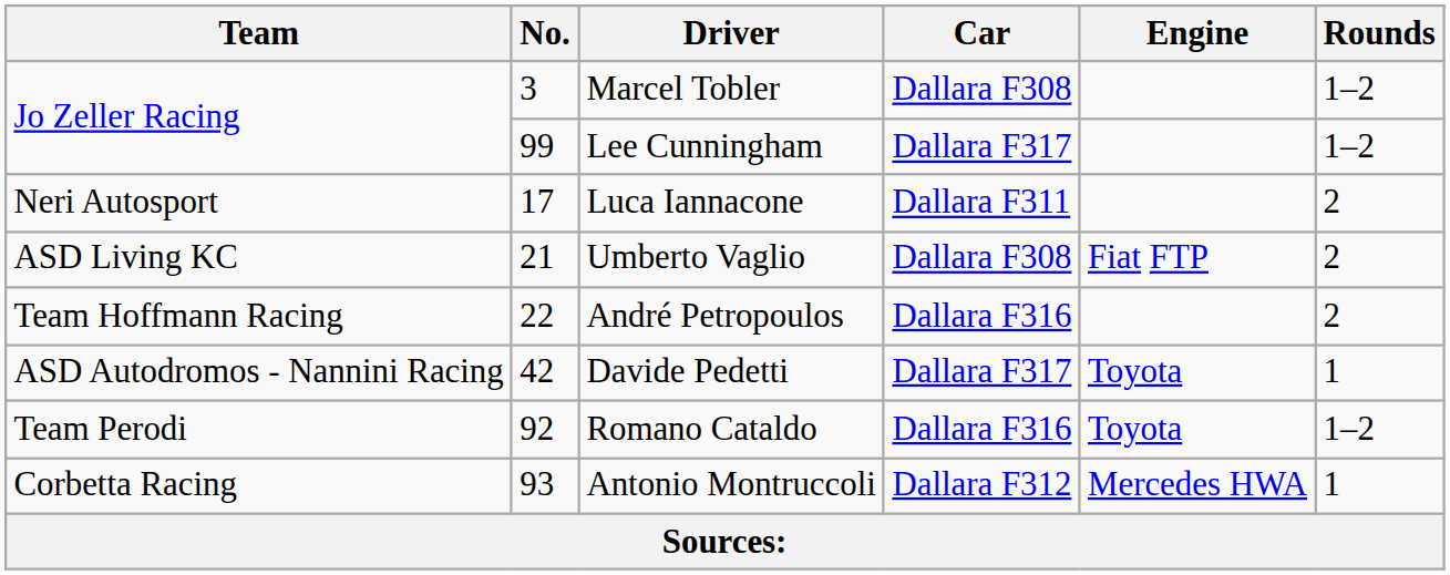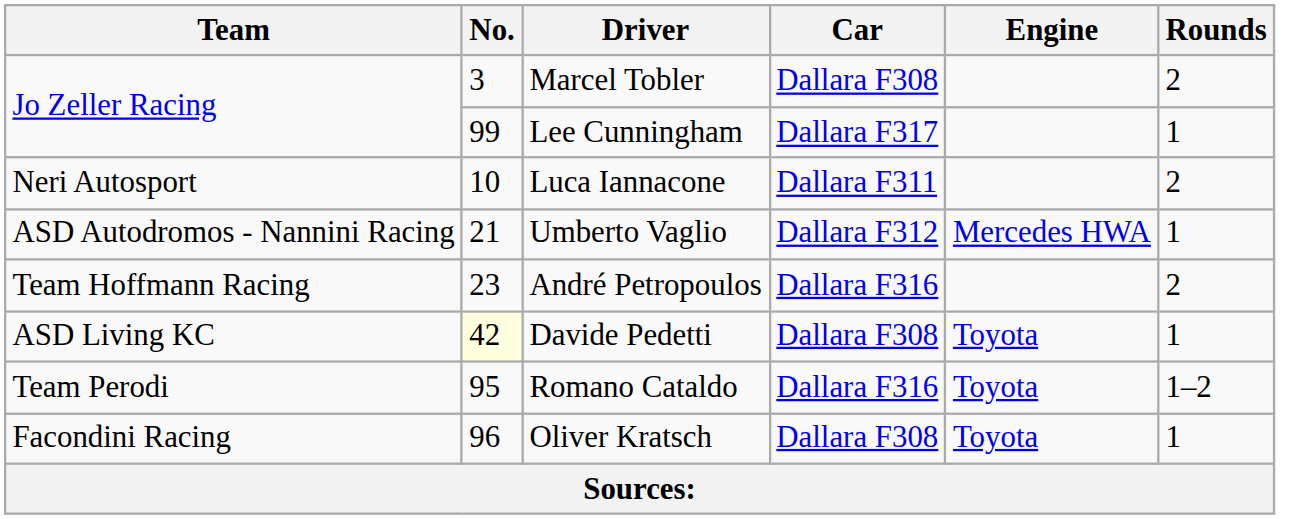 <table class="wikitable" style="font-size: 85%">
 <tr>
 <th>Team</th>
 <th>No.</th>
 <th>Driver</th>
 <th>Car</th>
 <th>Engine</th>
 <th>Rounds</th>
 </tr>
 <tr>
 <td rowspan="2"> <a href='#'>Jo Zeller Racing</a></td>
 <td>3</td>
 <td> Marcel Tobler</td>
 <td><a href='#'>Dallara F308</a></td>
 <td></td>
-<td>1–2</td>
+<td>2</td>
 </tr>
 <tr>
 <td>99</td>
 <td> Lee Cunningham</td>
 <td><a href='#'>Dallara F317</a></td>
 <td></td>
-<td>1–2</td>
+<td>1</td>
 </tr>
 <tr>
 <td> Neri Autosport</td>
-<td>17</td>
+<td>10</td>
 <td> Luca Iannacone</td>
 <td><a href='#'>Dallara F311</a></td>
 <td></td>
 <td>2</td>
 </tr>
 <tr>
-<td> ASD Living KC</td>
+<td> ASD Autodromos - Nannini Racing</td>
 <td>21</td>
 <td> Umberto Vaglio</td>
-<td><a href='#'>Dallara F308</a></td>
-<td><a href='#'>Fiat</a> <a href='#'>FTP</a></td>
-<td>2</td>
+<td><a href='#'>Dallara F312</a></td>
+<td><a href='#'>Mercedes HWA</a></td>
+<td>1</td>
 </tr>
 <tr>
 <td> Team Hoffmann Racing</td>
-<td>22</td>
+<td>23</td>
 <td> André Petropoulos</td>
 <td><a href='#'>Dallara F316</a></td>
 <td></td>
 <td>2</td>
 </tr>
 <tr>
-<td> ASD Autodromos - Nannini Racing</td>
-<td>42</td>
+<td> ASD Living KC</td>
+<td style="background: lightyellow;">42</td>
 <td> Davide Pedetti</td>
-<td><a href='#'>Dallara F317</a></td>
+<td><a href='#'>Dallara F308</a></td>
 <td><a href='#'>Toyota</a></td>
 <td>1</td>
 </tr>
 <tr>
 <td> Team Perodi</td>
-<td>92</td>
+<td>95</td>
 <td> Romano Cataldo</td>
 <td><a href='#'>Dallara F316</a></td>
 <td><a href='#'>Toyota</a></td>
 <td>1–2</td>
 </tr>
 <tr>
-<td> Corbetta Racing</td>
-<td>93</td>
-<td> Antonio Montruccoli</td>
-<td><a href='#'>Dallara F312</a></td>
-<td><a href='#'>Mercedes HWA</a></td>
+<td> Facondini Racing</td>
+<td>96</td>
+<td> Oliver Kratsch</td>
+<td><a href='#'>Dallara F308</a></td>
+<td><a href='#'>Toyota</a></td>
 <td>1</td>
 </tr>
 <tr>
 <th colspan="6">Sources: </th>
 </tr>
 </table>
